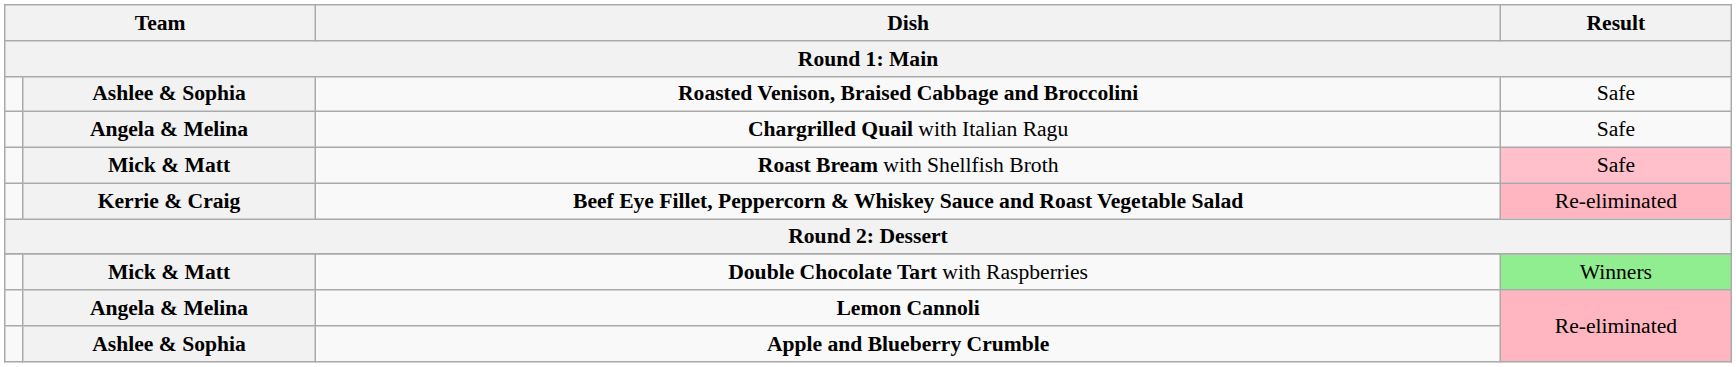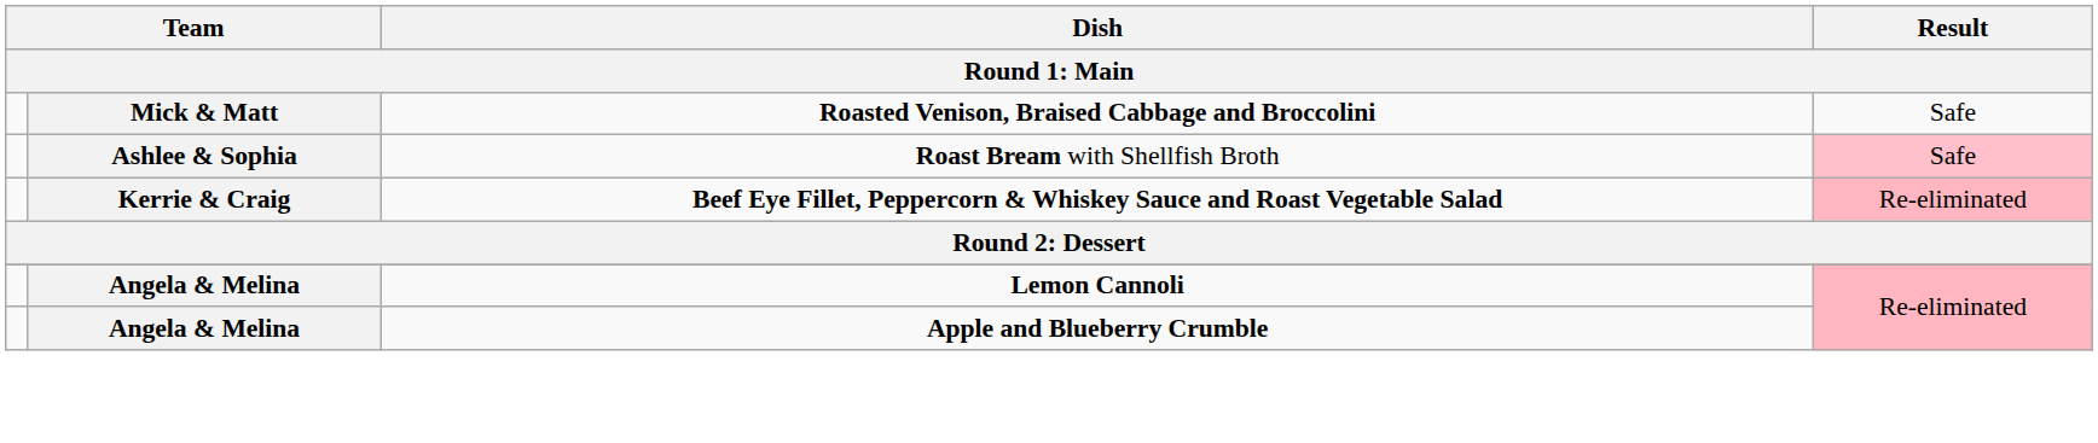 <table class="wikitable plainrowheaders" style="margin:1em auto; text-align:center; font-size:90%; width:80em;">
 <tr>
 <th colspan="2">Team</th>
 <th>Dish</th>
 <th>Result</th>
 </tr>
 <tr>
 <th colspan="4" >Round 1: Main</th>
 </tr>
 <tr>
 <td></td>
-<th>Ashlee & Sophia</th>
+<th>Mick & Matt</th>
 <td><strong>Roasted Venison, Braised Cabbage and Broccolini</strong></td>
 <td>Safe</td>
 </tr>
 <tr>
 <td></td>
-<th>Angela & Melina</th>
-<td><strong>Chargrilled Quail</strong> with Italian Ragu</td>
-<td>Safe</td>
-</tr>
-<tr>
-<td></td>
-<th>Mick & Matt</th>
+<th>Ashlee & Sophia</th>
 <td><strong>Roast Bream</strong> with Shellfish Broth</td>
 <td style="background: pink;">Safe</td>
 </tr>
 <tr>
 <td></td>
 <th>Kerrie & Craig</th>
 <td><strong>Beef Eye Fillet, Peppercorn & Whiskey Sauce and Roast Vegetable Salad</strong></td>
 <td style="background:lightpink">Re-eliminated</td>
 </tr>
 <tr>
 <th colspan="4" >Round 2: Dessert</th>
 </tr>
 <tr>
 </tr>
 <tr>
 <td></td>
-<th>Mick & Matt</th>
-<td><strong>Double Chocolate Tart</strong> with Raspberries</td>
-<td style="background:lightgreen">Winners</td>
-</tr>
-<tr>
-<td></td>
 <th>Angela & Melina</th>
 <td><strong>Lemon Cannoli</strong></td>
 <td style="background:lightpink" rowspan=2>Re-eliminated</td>
 </tr>
 <tr>
 <td></td>
-<th>Ashlee & Sophia</th>
+<th>Angela & Melina</th>
 <td><strong>Apple and Blueberry Crumble</strong></td>
 </tr>
 </table>
